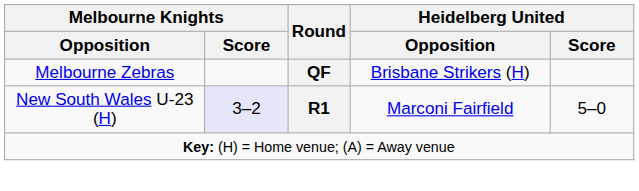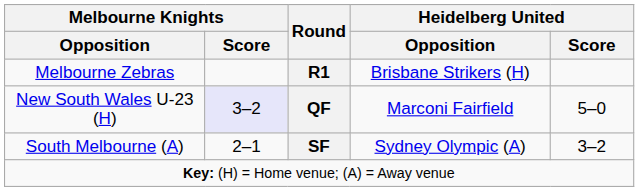 <table class="wikitable plainrowheaders" style="text-align:center;margin:0">
 <tr>
 <th colspan="2">Melbourne Knights</th>
 <th rowspan="2" style="width:25px">Round</th>
 <th colspan="2">Heidelberg United</th>
 </tr>
 <tr>
 <th scope="col" style="width:180px">Opposition</th>
 <th scope="col" style="width:70px">Score</th>
 <th scope="col" style="width:180px">Opposition</th>
 <th scope="col" style="width:70px">Score</th>
 </tr>
 <tr>
 <td><a href='#'>Melbourne Zebras</a></td>
 <td></td>
-<th scope=row style="text-align:center">QF</th>
+<th scope=row style="text-align:center">R1</th>
 <td><a href='#'>Brisbane Strikers</a> (<a href='#'>H</a>)</td>
 <td></td>
 </tr>
 <tr>
 <td><a href='#'>New South Wales</a> U-23 (<a href='#'>H</a>)</td>
 <td style="background: lavender;">3–2</td>
-<th scope=row style="text-align:center">R1</th>
+<th scope=row style="text-align:center">QF</th>
 <td><a href='#'>Marconi Fairfield</a></td>
 <td>5–0</td>
+</tr>
+<tr>
+<td><a href='#'>South Melbourne</a> (<a href='#'>A</a>)</td>
+<td>2–1</td>
+<th scope=row style="text-align:center">SF</th>
+<td><a href='#'>Sydney Olympic</a> (<a href='#'>A</a>)</td>
+<td>3–2</td>
 </tr>
 <tr>
 <td colspan="5"><small><strong>Key:</strong> (H) = Home venue; (A) = Away venue</small></td>
 </tr>
 </table>
